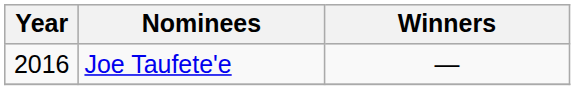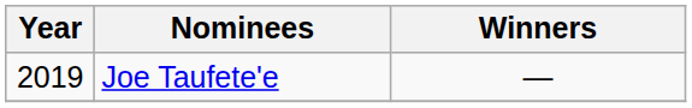 <table class="wikitable">
 <tr>
 <th width=40>Year</th>
 <th width=150>Nominees</th>
 <th width=150>Winners</th>
 </tr>
 <tr>
-<td align=center>2016</td>
+<td align=center>2019</td>
 <td><a href='#'>Joe Taufete'e</a></td>
 <td align=center>—</td>
 </tr>
 <tr>
 </tr>
 </table>
